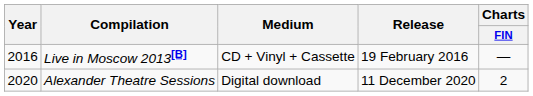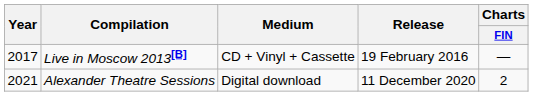 <table class="wikitable">
 <tr>
 <th rowspan="2">Year</th>
 <th rowspan="2">Compilation</th>
 <th rowspan="2">Medium</th>
 <th rowspan="2">Release</th>
 <th>Charts</th>
 </tr>
 <tr style="font-size:smaller;">
 <th style="width:40px;"><a href='#'>FIN</a><br></th>
 </tr>
 <tr>
-<td>2016</td>
+<td>2017</td>
 <td><em>Live in Moscow 2013</em><sup><span></span><a href='#'><strong>[B]</strong></a></sup></td>
 <td>CD + Vinyl + Cassette</td>
 <td>19 February 2016</td>
 <td style="text-align:center;">—</td>
 </tr>
 <tr>
-<td>2020</td>
+<td>2021</td>
 <td><em>Alexander Theatre Sessions</em></td>
 <td>Digital download</td>
 <td>11 December 2020</td>
 <td style="text-align:center;">2</td>
 </tr>
 </table>
